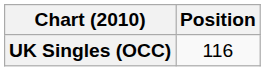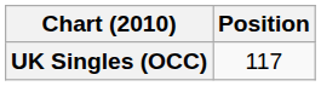 <table class="wikitable plainrowheaders" style="text-align:center">
 <tr>
 <th>Chart (2010)</th>
 <th>Position</th>
 </tr>
 <tr>
 <th scope="row">UK Singles (OCC)</th>
-<td>116</td>
+<td>117</td>
 </tr>
 </table>
